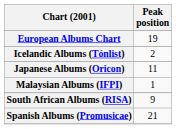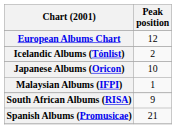 <table class="wikitable sortable plainrowheaders" style="text-align:center">
 <tr>
 <th scope="col">Chart (2001)</th>
 <th scope="col">Peak<br>position</th>
 </tr>
 <tr>
 </tr>
 <tr>
 </tr>
 <tr>
 </tr>
 <tr>
 </tr>
 <tr>
 </tr>
 <tr>
 </tr>
 <tr>
 </tr>
 <tr>
 <th scope="row"><a href='#'>European Albums Chart</a></th>
-<td align="center">19</td>
+<td align="center">12</td>
 </tr>
 <tr>
 </tr>
 <tr>
 </tr>
 <tr>
 <th scope="row">Icelandic Albums (<a href='#'>Tónlist</a>)</th>
 <td>2</td>
 </tr>
 <tr>
 </tr>
 <tr>
 </tr>
 <tr>
 <th scope="row">Japanese Albums (<a href='#'>Oricon</a>)</th>
-<td>11</td>
+<td>10</td>
 </tr>
 <tr>
 <th scope="row">Malaysian Albums (<a href='#'>IFPI</a>)</th>
 <td>1</td>
 </tr>
 <tr>
 </tr>
 <tr>
 </tr>
 <tr>
 </tr>
 <tr>
 <th scope="row">South African Albums (<a href='#'>RISA</a>)</th>
 <td>9</td>
 </tr>
 <tr>
 <th scope="row">Spanish Albums (<a href='#'>Promusicae</a>)</th>
 <td>21</td>
 </tr>
 <tr>
 </tr>
 <tr>
 </tr>
 <tr>
 </tr>
 <tr>
 </tr>
 <tr>
 </tr>
 </table>
